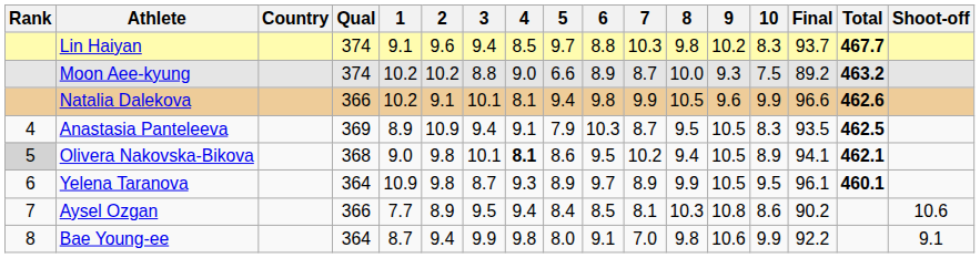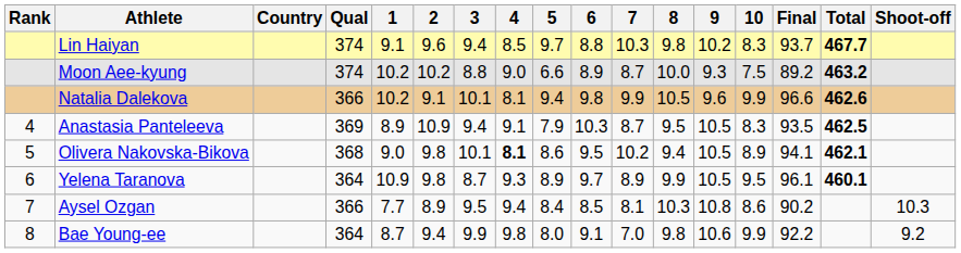 <table class="wikitable sortable">
 <tr>
 <th>Rank</th>
 <th>Athlete</th>
 <th>Country</th>
 <th>Qual</th>
 <th class="unsortable" style="width: 28px">1</th>
 <th class="unsortable" style="width: 28px">2</th>
 <th class="unsortable" style="width: 28px">3</th>
 <th class="unsortable" style="width: 28px">4</th>
 <th class="unsortable" style="width: 28px">5</th>
 <th class="unsortable" style="width: 28px">6</th>
 <th class="unsortable" style="width: 28px">7</th>
 <th class="unsortable" style="width: 28px">8</th>
 <th class="unsortable" style="width: 28px">9</th>
 <th class="unsortable" style="width: 28px">10</th>
 <th>Final</th>
 <th class="unsortable">Total</th>
 <th>Shoot-off</th>
 </tr>
 <tr style="background:#fffcaf;">
 <td align="center"></td>
 <td align="left"><a href='#'>Lin Haiyan</a></td>
 <td align="left"></td>
 <td align="center">374</td>
 <td align="center">9.1</td>
 <td align="center">9.6</td>
 <td align="center">9.4</td>
 <td align="center">8.5</td>
 <td align="center">9.7</td>
 <td align="center">8.8</td>
 <td align="center">10.3</td>
 <td align="center">9.8</td>
 <td align="center">10.2</td>
 <td align="center">8.3</td>
 <td align="center">93.7</td>
 <td align="center"><strong>467.7</strong></td>
 <td></td>
 </tr>
 <tr style="background:#e5e5e5;">
 <td align="center"></td>
 <td align="left"><a href='#'>Moon Aee-kyung</a></td>
 <td align="left"></td>
 <td align="center">374</td>
 <td align="center">10.2</td>
 <td align="center">10.2</td>
 <td align="center">8.8</td>
 <td align="center">9.0</td>
 <td align="center">6.6</td>
 <td align="center">8.9</td>
 <td align="center">8.7</td>
 <td align="center">10.0</td>
 <td align="center">9.3</td>
 <td align="center">7.5</td>
 <td align="center">89.2</td>
 <td align="center"><strong>463.2</strong></td>
 <td></td>
 </tr>
 <tr style="background:#ec9;">
 <td align="center"></td>
 <td align="left"><a href='#'>Natalia Dalekova</a></td>
 <td align="left"></td>
 <td align="center">366</td>
 <td align="center">10.2</td>
 <td align="center">9.1</td>
 <td align="center">10.1</td>
 <td align="center">8.1</td>
 <td align="center">9.4</td>
 <td align="center">9.8</td>
 <td align="center">9.9</td>
 <td align="center">10.5</td>
 <td align="center">9.6</td>
 <td align="center">9.9</td>
 <td align="center">96.6</td>
 <td align="center"><strong>462.6</strong></td>
 <td></td>
 </tr>
 <tr>
 <td align="center">4</td>
 <td align="left"><a href='#'>Anastasia Panteleeva</a></td>
 <td align="left"></td>
 <td align="center">369</td>
 <td align="center">8.9</td>
 <td align="center">10.9</td>
 <td align="center">9.4</td>
 <td align="center">9.1</td>
 <td align="center">7.9</td>
 <td align="center">10.3</td>
 <td align="center">8.7</td>
 <td align="center">9.5</td>
 <td align="center">10.5</td>
 <td align="center">8.3</td>
 <td align="center">93.5</td>
 <td align="center"><strong>462.5</strong></td>
 <td></td>
 </tr>
 <tr>
-<td align="center" style="background: lightgrey;">5</td>
+<td align="center">5</td>
 <td align="left"><a href='#'>Olivera Nakovska-Bikova</a></td>
 <td align="left"></td>
 <td align="center">368</td>
 <td align="center">9.0</td>
 <td align="center">9.8</td>
 <td align="center">10.1</td>
 <td align="center"><strong>8.1</strong></td>
 <td align="center">8.6</td>
 <td align="center">9.5</td>
 <td align="center">10.2</td>
 <td align="center">9.4</td>
 <td align="center">10.5</td>
 <td align="center">8.9</td>
 <td align="center">94.1</td>
 <td align="center"><strong>462.1</strong></td>
 <td></td>
 </tr>
 <tr>
 <td align="center">6</td>
 <td align="left"><a href='#'>Yelena Taranova</a></td>
 <td align="left"></td>
 <td align="center">364</td>
 <td align="center">10.9</td>
 <td align="center">9.8</td>
 <td align="center">8.7</td>
 <td align="center">9.3</td>
 <td align="center">8.9</td>
 <td align="center">9.7</td>
 <td align="center">8.9</td>
 <td align="center">9.9</td>
 <td align="center">10.5</td>
 <td align="center">9.5</td>
 <td align="center">96.1</td>
 <td align="center"><strong>460.1</strong></td>
 <td></td>
 </tr>
 <tr>
 <td align="center">7</td>
 <td align="left"><a href='#'>Aysel Ozgan</a></td>
 <td align="left"></td>
 <td align="center">366</td>
 <td align="center">7.7</td>
 <td align="center">8.9</td>
 <td align="center">9.5</td>
 <td align="center">9.4</td>
 <td align="center">8.4</td>
 <td align="center">8.5</td>
 <td align="center">8.1</td>
 <td align="center">10.3</td>
 <td align="center">10.8</td>
 <td align="center">8.6</td>
 <td align="center">90.2</td>
 <td align="center"></td>
-<td align="center">10.6</td>
+<td align="center">10.3</td>
 </tr>
 <tr>
 <td align="center">8</td>
 <td align="left"><a href='#'>Bae Young-ee</a></td>
 <td align="left"></td>
 <td align="center">364</td>
 <td align="center">8.7</td>
 <td align="center">9.4</td>
 <td align="center">9.9</td>
 <td align="center">9.8</td>
 <td align="center">8.0</td>
 <td align="center">9.1</td>
 <td align="center">7.0</td>
 <td align="center">9.8</td>
 <td align="center">10.6</td>
 <td align="center">9.9</td>
 <td align="center">92.2</td>
 <td align="center"></td>
-<td align="center">9.1</td>
+<td align="center">9.2</td>
 </tr>
 </table>
